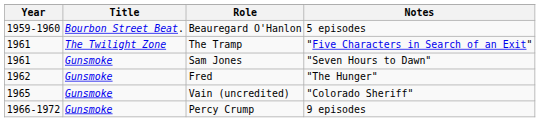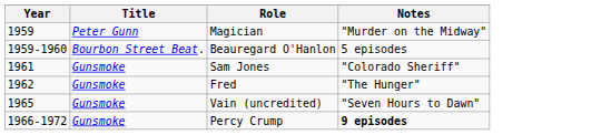 <table class="wikitable sortable">
 <tr>
 </tr>
 <tr>
 <th>Year</th>
 <th>Title</th>
 <th>Role</th>
 <th>Notes</th>
 </tr>
 <tr>
+<td>1959</td>
+<td><em><a href='#'>Peter Gunn</a></em></td>
+<td>Magician</td>
+<td>"Murder on the Midway"</td>
+</tr>
+<tr>
 <td>1959-1960</td>
 <td><em><a href='#'>Bourbon Street Beat</a></em>.</td>
 <td>Beauregard O'Hanlon</td>
 <td>5 episodes</td>
 </tr>
 <tr>
 <td>1961</td>
-<td><em><a href='#'>The Twilight Zone</a></em></td>
-<td>The Tramp</td>
-<td>"<a href='#'>Five Characters in Search of an Exit</a>"</td>
-</tr>
-<tr>
-<td>1961</td>
 <td><em><a href='#'>Gunsmoke</a></em></td>
 <td>Sam Jones</td>
-<td>"Seven Hours to Dawn"</td>
+<td>"Colorado Sheriff"</td>
 </tr>
 <tr>
 <td>1962</td>
 <td><em><a href='#'>Gunsmoke</a></em></td>
 <td>Fred</td>
 <td>"The Hunger"</td>
 </tr>
 <tr>
 <td>1965</td>
 <td><em><a href='#'>Gunsmoke</a></em></td>
 <td>Vain (uncredited)</td>
-<td>"Colorado Sheriff"</td>
+<td>"Seven Hours to Dawn"</td>
 </tr>
 <tr>
 <td>1966-1972</td>
 <td><em><a href='#'>Gunsmoke</a></em></td>
 <td>Percy Crump</td>
-<td>9 episodes</td>
+<td><strong>9 episodes</strong></td>
 </tr>
 </table>
